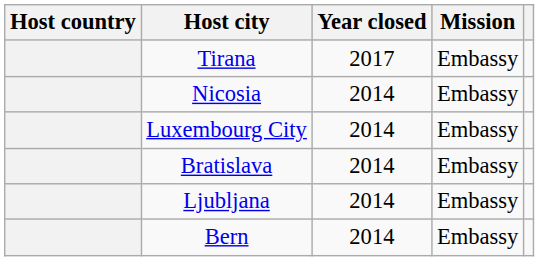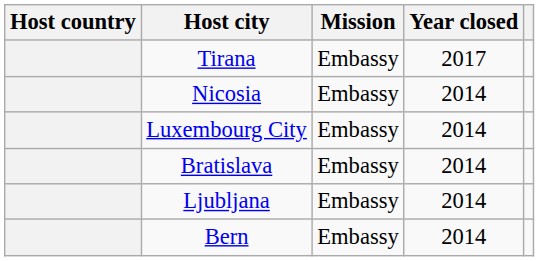 <table class="wikitable plainrowheaders" style="text-align:center;">
 <tr>
 <th scope="col">Host country</th>
 <th scope="col">Host city</th>
+<th scope="col">Mission</th>
 <th scope="col">Year closed</th>
-<th scope="col">Mission</th>
 <th scope="col"></th>
 </tr>
 <tr>
 <th scope="row"></th>
 <td><a href='#'>Tirana</a></td>
+<td>Embassy</td>
 <td>2017</td>
-<td>Embassy</td>
 <td></td>
 </tr>
 <tr>
 <th scope="row"></th>
 <td><a href='#'>Nicosia</a></td>
+<td>Embassy</td>
 <td>2014</td>
-<td>Embassy</td>
 <td></td>
 </tr>
 <tr>
 <th scope="row"></th>
 <td><a href='#'>Luxembourg City</a></td>
+<td>Embassy</td>
 <td>2014</td>
-<td>Embassy</td>
 <td></td>
 </tr>
 <tr>
 <th scope="row"></th>
 <td><a href='#'>Bratislava</a></td>
+<td>Embassy</td>
 <td>2014</td>
-<td>Embassy</td>
 <td></td>
 </tr>
 <tr>
 <th scope="row"></th>
 <td><a href='#'>Ljubljana</a></td>
+<td>Embassy</td>
 <td>2014</td>
-<td>Embassy</td>
 <td></td>
 </tr>
 <tr>
 <th scope="row"></th>
 <td><a href='#'>Bern</a></td>
+<td>Embassy</td>
 <td>2014</td>
-<td>Embassy</td>
 <td></td>
 </tr>
 </table>
